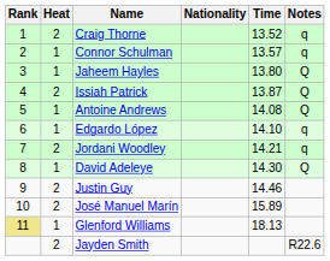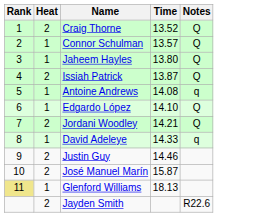 <table class="wikitable sortable" style="text-align:center">
 <tr>
 <th>Rank</th>
 <th>Heat</th>
 <th>Name</th>
-<th>Nationality</th>
 <th>Time</th>
 <th>Notes</th>
 </tr>
 <tr bgcolor=ccffcc>
 <td>1</td>
 <td>2</td>
 <td align=left><a href='#'>Craig Thorne</a></td>
-<td align=left></td>
 <td>13.52</td>
-<td>q</td>
+<td>Q</td>
 </tr>
 <tr bgcolor=ccffcc>
 <td>2</td>
 <td>1</td>
 <td align=left><a href='#'>Connor Schulman</a></td>
-<td align=left></td>
 <td>13.57</td>
-<td>q</td>
+<td>Q</td>
 </tr>
 <tr bgcolor=ccffcc>
 <td>3</td>
 <td>1</td>
 <td align=left><a href='#'>Jaheem Hayles</a></td>
-<td align=left></td>
 <td>13.80</td>
 <td>Q</td>
 </tr>
 <tr bgcolor=ccffcc>
 <td>4</td>
 <td>2</td>
 <td align=left><a href='#'>Issiah Patrick</a></td>
-<td align=left></td>
 <td>13.87</td>
 <td>Q</td>
 </tr>
 <tr bgcolor=ccffcc>
 <td>5</td>
 <td>1</td>
 <td align=left><a href='#'>Antoine Andrews</a></td>
-<td align=left></td>
 <td>14.08</td>
-<td>Q</td>
+<td>q</td>
 </tr>
 <tr bgcolor=ddffdd>
 <td>6</td>
 <td>1</td>
 <td align=left><a href='#'>Edgardo López</a></td>
-<td align=left></td>
 <td>14.10</td>
-<td>q</td>
+<td>Q</td>
 </tr>
 <tr bgcolor=ccffcc>
 <td>7</td>
 <td>2</td>
 <td align=left><a href='#'>Jordani Woodley</a></td>
-<td align=left></td>
 <td>14.21</td>
-<td>q</td>
+<td>Q</td>
 </tr>
 <tr bgcolor=ddffdd>
 <td>8</td>
 <td>1</td>
 <td align=left><a href='#'>David Adeleye</a></td>
-<td align=left></td>
-<td>14.30</td>
-<td>Q</td>
+<td>14.33</td>
+<td>q</td>
 </tr>
 <tr>
 <td>9</td>
 <td>2</td>
 <td align=left><a href='#'>Justin Guy</a></td>
-<td align=left></td>
 <td>14.46</td>
 <td></td>
 </tr>
 <tr>
 <td>10</td>
 <td>2</td>
 <td align=left><a href='#'>José Manuel Marín</a></td>
-<td align=left></td>
-<td>15.89</td>
+<td>15.87</td>
 <td></td>
 </tr>
 <tr>
 <td style="background: khaki;">11</td>
 <td>1</td>
 <td align=left><a href='#'>Glenford Williams</a></td>
-<td align=left></td>
 <td>18.13</td>
 <td></td>
 </tr>
 <tr>
 <td></td>
 <td>2</td>
 <td align=left><a href='#'>Jayden Smith</a></td>
-<td align=left></td>
 <td></td>
 <td>R22.6</td>
 </tr>
 </table>
